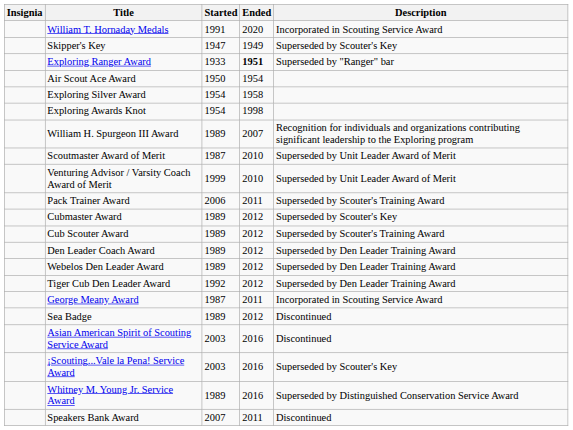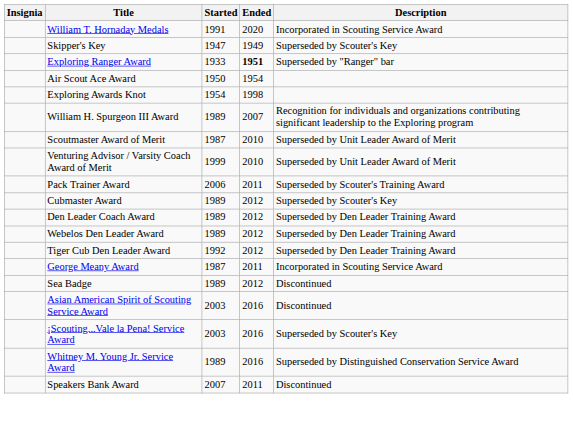 <table class="wikitable sortable" border="1">
 <tr>
 <th scope="col" class="unsortable">Insignia</th>
 <th scope="col">Title</th>
 <th scope="col">Started</th>
 <th scope="col">Ended</th>
 <th scope="col">Description</th>
 </tr>
 <tr>
 <td></td>
 <td><a href='#'>William T. Hornaday Medals</a></td>
 <td>1991</td>
 <td>2020</td>
 <td>Incorporated in Scouting Service Award</td>
 </tr>
 <tr>
 <td></td>
 <td>Skipper's Key</td>
 <td>1947</td>
 <td>1949</td>
 <td>Superseded by Scouter's Key</td>
 </tr>
 <tr>
 <td></td>
 <td><a href='#'>Exploring Ranger Award</a></td>
 <td>1933</td>
 <td><strong>1951</strong></td>
 <td>Superseded by "Ranger" bar</td>
 </tr>
 <tr>
 <td></td>
 <td>Air Scout Ace Award</td>
 <td>1950</td>
 <td>1954</td>
-<td></td>
-</tr>
-<tr>
-<td></td>
-<td>Exploring Silver Award</td>
-<td>1954</td>
-<td>1958</td>
 <td></td>
 </tr>
 <tr>
 <td></td>
 <td>Exploring Awards Knot</td>
 <td>1954</td>
 <td>1998</td>
 <td></td>
 </tr>
 <tr>
 <td></td>
 <td>William H. Spurgeon III Award</td>
 <td>1989</td>
 <td>2007</td>
 <td>Recognition for individuals and organizations contributing significant leadership to the Exploring program</td>
 </tr>
 <tr>
 <td></td>
 <td>Scoutmaster Award of Merit</td>
 <td>1987</td>
 <td>2010</td>
 <td>Superseded by Unit Leader Award of Merit</td>
 </tr>
 <tr>
 <td></td>
 <td>Venturing Advisor / Varsity Coach Award of Merit</td>
 <td>1999</td>
 <td>2010</td>
 <td>Superseded by Unit Leader Award of Merit</td>
 </tr>
 <tr>
 <td></td>
 <td>Pack Trainer Award</td>
 <td>2006</td>
 <td>2011</td>
 <td>Superseded by Scouter's Training Award</td>
 </tr>
 <tr>
 <td></td>
 <td>Cubmaster Award</td>
 <td>1989</td>
 <td>2012</td>
 <td>Superseded by Scouter's Key</td>
-</tr>
-<tr>
-<td></td>
-<td>Cub Scouter Award</td>
-<td>1989</td>
-<td>2012</td>
-<td>Superseded by Scouter's Training Award</td>
 </tr>
 <tr>
 <td></td>
 <td>Den Leader Coach Award</td>
 <td>1989</td>
 <td>2012</td>
 <td>Superseded by Den Leader Training Award</td>
 </tr>
 <tr>
 <td></td>
 <td>Webelos Den Leader Award</td>
 <td>1989</td>
 <td>2012</td>
 <td>Superseded by Den Leader Training Award</td>
 </tr>
 <tr>
 <td></td>
 <td>Tiger Cub Den Leader Award</td>
 <td>1992</td>
 <td>2012</td>
 <td>Superseded by Den Leader Training Award</td>
 </tr>
 <tr>
 <td></td>
 <td><a href='#'>George Meany Award</a></td>
 <td>1987</td>
 <td>2011</td>
 <td>Incorporated in Scouting Service Award</td>
 </tr>
 <tr>
 <td></td>
 <td>Sea Badge</td>
 <td>1989</td>
 <td>2012</td>
 <td>Discontinued</td>
 </tr>
 <tr>
 <td></td>
 <td><a href='#'>Asian American Spirit of Scouting Service Award</a></td>
 <td>2003</td>
 <td>2016</td>
 <td>Discontinued</td>
 </tr>
 <tr>
 <td></td>
 <td><a href='#'>¡Scouting...Vale la Pena! Service Award</a></td>
 <td>2003</td>
 <td>2016</td>
 <td>Superseded by Scouter's Key</td>
 </tr>
 <tr>
 <td></td>
 <td><a href='#'>Whitney M. Young Jr. Service Award</a></td>
 <td>1989</td>
 <td>2016</td>
 <td>Superseded by Distinguished Conservation Service Award</td>
 </tr>
 <tr>
 <td></td>
 <td>Speakers Bank Award</td>
 <td>2007</td>
 <td>2011</td>
 <td>Discontinued</td>
 </tr>
 </table>
